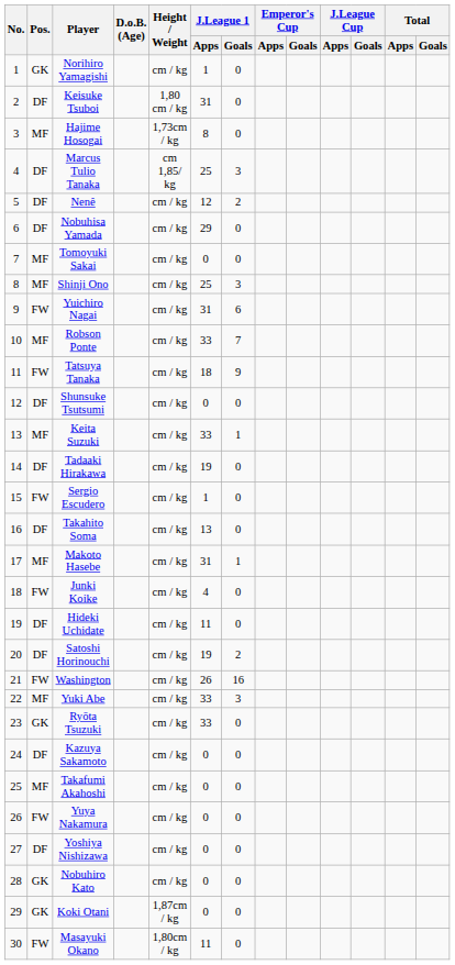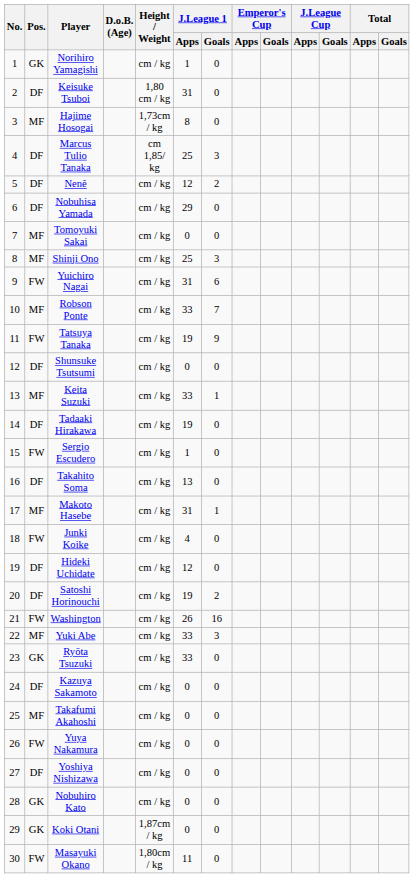 <table class="wikitable" style="text-align:center;">
 <tr>
 <th rowspan="2">No.</th>
 <th rowspan="2">Pos.</th>
 <th rowspan="2">Player</th>
 <th rowspan="2">D.o.B. (Age)</th>
 <th rowspan="2">Height / Weight</th>
 <th colspan="2"><a href='#'>J.League 1</a></th>
 <th colspan="2"><a href='#'>Emperor's Cup</a></th>
 <th colspan="2"><a href='#'>J.League Cup</a></th>
 <th colspan="2">Total</th>
 </tr>
 <tr>
 <th>Apps</th>
 <th>Goals</th>
 <th>Apps</th>
 <th>Goals</th>
 <th>Apps</th>
 <th>Goals</th>
 <th>Apps</th>
 <th>Goals</th>
 </tr>
 <tr>
 <td>1</td>
 <td>GK</td>
 <td><a href='#'>Norihiro Yamagishi</a></td>
 <td></td>
 <td>cm / kg</td>
 <td>1</td>
 <td>0</td>
 <td></td>
 <td></td>
 <td></td>
 <td></td>
 <td></td>
 <td></td>
 </tr>
 <tr>
 <td>2</td>
 <td>DF</td>
 <td><a href='#'>Keisuke Tsuboi</a></td>
 <td></td>
 <td>1,80 cm / kg</td>
 <td>31</td>
 <td>0</td>
 <td></td>
 <td></td>
 <td></td>
 <td></td>
 <td></td>
 <td></td>
 </tr>
 <tr>
 <td>3</td>
 <td>MF</td>
 <td><a href='#'>Hajime Hosogai</a></td>
 <td></td>
 <td>1,73cm / kg</td>
 <td>8</td>
 <td>0</td>
 <td></td>
 <td></td>
 <td></td>
 <td></td>
 <td></td>
 <td></td>
 </tr>
 <tr>
 <td>4</td>
 <td>DF</td>
 <td><a href='#'>Marcus Tulio Tanaka</a></td>
 <td></td>
 <td>cm 1,85/ kg</td>
 <td>25</td>
 <td>3</td>
 <td></td>
 <td></td>
 <td></td>
 <td></td>
 <td></td>
 <td></td>
 </tr>
 <tr>
 <td>5</td>
 <td>DF</td>
 <td><a href='#'>Nenê</a></td>
 <td></td>
 <td>cm / kg</td>
 <td>12</td>
 <td>2</td>
 <td></td>
 <td></td>
 <td></td>
 <td></td>
 <td></td>
 <td></td>
 </tr>
 <tr>
 <td>6</td>
 <td>DF</td>
 <td><a href='#'>Nobuhisa Yamada</a></td>
 <td></td>
 <td>cm / kg</td>
 <td>29</td>
 <td>0</td>
 <td></td>
 <td></td>
 <td></td>
 <td></td>
 <td></td>
 <td></td>
 </tr>
 <tr>
 <td>7</td>
 <td>MF</td>
 <td><a href='#'>Tomoyuki Sakai</a></td>
 <td></td>
 <td>cm / kg</td>
 <td>0</td>
 <td>0</td>
 <td></td>
 <td></td>
 <td></td>
 <td></td>
 <td></td>
 <td></td>
 </tr>
 <tr>
 <td>8</td>
 <td>MF</td>
 <td><a href='#'>Shinji Ono</a></td>
 <td></td>
 <td>cm / kg</td>
 <td>25</td>
 <td>3</td>
 <td></td>
 <td></td>
 <td></td>
 <td></td>
 <td></td>
 <td></td>
 </tr>
 <tr>
 <td>9</td>
 <td>FW</td>
 <td><a href='#'>Yuichiro Nagai</a></td>
 <td></td>
 <td>cm / kg</td>
 <td>31</td>
 <td>6</td>
 <td></td>
 <td></td>
 <td></td>
 <td></td>
 <td></td>
 <td></td>
 </tr>
 <tr>
 <td>10</td>
 <td>MF</td>
 <td><a href='#'>Robson Ponte</a></td>
 <td></td>
 <td>cm / kg</td>
 <td>33</td>
 <td>7</td>
 <td></td>
 <td></td>
 <td></td>
 <td></td>
 <td></td>
 <td></td>
 </tr>
 <tr>
 <td>11</td>
 <td>FW</td>
 <td><a href='#'>Tatsuya Tanaka</a></td>
 <td></td>
 <td>cm / kg</td>
-<td>18</td>
+<td>19</td>
 <td>9</td>
 <td></td>
 <td></td>
 <td></td>
 <td></td>
 <td></td>
 <td></td>
 </tr>
 <tr>
 <td>12</td>
 <td>DF</td>
 <td><a href='#'>Shunsuke Tsutsumi</a></td>
 <td></td>
 <td>cm / kg</td>
 <td>0</td>
 <td>0</td>
 <td></td>
 <td></td>
 <td></td>
 <td></td>
 <td></td>
 <td></td>
 </tr>
 <tr>
 <td>13</td>
 <td>MF</td>
 <td><a href='#'>Keita Suzuki</a></td>
 <td></td>
 <td>cm / kg</td>
 <td>33</td>
 <td>1</td>
 <td></td>
 <td></td>
 <td></td>
 <td></td>
 <td></td>
 <td></td>
 </tr>
 <tr>
 <td>14</td>
 <td>DF</td>
 <td><a href='#'>Tadaaki Hirakawa</a></td>
 <td></td>
 <td>cm / kg</td>
 <td>19</td>
 <td>0</td>
 <td></td>
 <td></td>
 <td></td>
 <td></td>
 <td></td>
 <td></td>
 </tr>
 <tr>
 <td>15</td>
 <td>FW</td>
 <td><a href='#'>Sergio Escudero</a></td>
 <td></td>
 <td>cm / kg</td>
 <td>1</td>
 <td>0</td>
 <td></td>
 <td></td>
 <td></td>
 <td></td>
 <td></td>
 <td></td>
 </tr>
 <tr>
 <td>16</td>
 <td>DF</td>
 <td><a href='#'>Takahito Soma</a></td>
 <td></td>
 <td>cm / kg</td>
 <td>13</td>
 <td>0</td>
 <td></td>
 <td></td>
 <td></td>
 <td></td>
 <td></td>
 <td></td>
 </tr>
 <tr>
 <td>17</td>
 <td>MF</td>
 <td><a href='#'>Makoto Hasebe</a></td>
 <td></td>
 <td>cm / kg</td>
 <td>31</td>
 <td>1</td>
 <td></td>
 <td></td>
 <td></td>
 <td></td>
 <td></td>
 <td></td>
 </tr>
 <tr>
 <td>18</td>
 <td>FW</td>
 <td><a href='#'>Junki Koike</a></td>
 <td></td>
 <td>cm / kg</td>
 <td>4</td>
 <td>0</td>
 <td></td>
 <td></td>
 <td></td>
 <td></td>
 <td></td>
 <td></td>
 </tr>
 <tr>
 <td>19</td>
 <td>DF</td>
 <td><a href='#'>Hideki Uchidate</a></td>
 <td></td>
 <td>cm / kg</td>
-<td>11</td>
+<td>12</td>
 <td>0</td>
 <td></td>
 <td></td>
 <td></td>
 <td></td>
 <td></td>
 <td></td>
 </tr>
 <tr>
 <td>20</td>
 <td>DF</td>
 <td><a href='#'>Satoshi Horinouchi</a></td>
 <td></td>
 <td>cm / kg</td>
 <td>19</td>
 <td>2</td>
 <td></td>
 <td></td>
 <td></td>
 <td></td>
 <td></td>
 <td></td>
 </tr>
 <tr>
 <td>21</td>
 <td>FW</td>
 <td><a href='#'>Washington</a></td>
 <td></td>
 <td>cm / kg</td>
 <td>26</td>
 <td>16</td>
 <td></td>
 <td></td>
 <td></td>
 <td></td>
 <td></td>
 <td></td>
 </tr>
 <tr>
 <td>22</td>
 <td>MF</td>
 <td><a href='#'>Yuki Abe</a></td>
 <td></td>
 <td>cm / kg</td>
 <td>33</td>
 <td>3</td>
 <td></td>
 <td></td>
 <td></td>
 <td></td>
 <td></td>
 <td></td>
 </tr>
 <tr>
 <td>23</td>
 <td>GK</td>
 <td><a href='#'>Ryōta Tsuzuki</a></td>
 <td></td>
 <td>cm / kg</td>
 <td>33</td>
 <td>0</td>
 <td></td>
 <td></td>
 <td></td>
 <td></td>
 <td></td>
 <td></td>
 </tr>
 <tr>
 <td>24</td>
 <td>DF</td>
 <td><a href='#'>Kazuya Sakamoto</a></td>
 <td></td>
 <td>cm / kg</td>
 <td>0</td>
 <td>0</td>
 <td></td>
 <td></td>
 <td></td>
 <td></td>
 <td></td>
 <td></td>
 </tr>
 <tr>
 <td>25</td>
 <td>MF</td>
 <td><a href='#'>Takafumi Akahoshi</a></td>
 <td></td>
 <td>cm / kg</td>
 <td>0</td>
 <td>0</td>
 <td></td>
 <td></td>
 <td></td>
 <td></td>
 <td></td>
 <td></td>
 </tr>
 <tr>
 <td>26</td>
 <td>FW</td>
 <td><a href='#'>Yuya Nakamura</a></td>
 <td></td>
 <td>cm / kg</td>
 <td>0</td>
 <td>0</td>
 <td></td>
 <td></td>
 <td></td>
 <td></td>
 <td></td>
 <td></td>
 </tr>
 <tr>
 <td>27</td>
 <td>DF</td>
 <td><a href='#'>Yoshiya Nishizawa</a></td>
 <td></td>
 <td>cm / kg</td>
 <td>0</td>
 <td>0</td>
 <td></td>
 <td></td>
 <td></td>
 <td></td>
 <td></td>
 <td></td>
 </tr>
 <tr>
 <td>28</td>
 <td>GK</td>
 <td><a href='#'>Nobuhiro Kato</a></td>
 <td></td>
 <td>cm / kg</td>
 <td>0</td>
 <td>0</td>
 <td></td>
 <td></td>
 <td></td>
 <td></td>
 <td></td>
 <td></td>
 </tr>
 <tr>
 <td>29</td>
 <td>GK</td>
 <td><a href='#'>Koki Otani</a></td>
 <td></td>
 <td>1,87cm / kg</td>
 <td>0</td>
 <td>0</td>
 <td></td>
 <td></td>
 <td></td>
 <td></td>
 <td></td>
 <td></td>
 </tr>
 <tr>
 <td>30</td>
 <td>FW</td>
 <td><a href='#'>Masayuki Okano</a></td>
 <td></td>
 <td>1,80cm / kg</td>
 <td>11</td>
 <td>0</td>
 <td></td>
 <td></td>
 <td></td>
 <td></td>
 <td></td>
 <td></td>
 </tr>
 </table>
